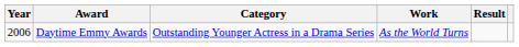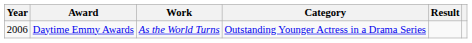 <table class="wikitable sortable plainrowheaders" style="text-align:center;">
 <tr>
 <th>Year</th>
 <th>Award</th>
+<th>Work</th>
 <th>Category</th>
-<th>Work</th>
 <th>Result</th>
 <th class="unsortable"></th>
 </tr>
 <tr>
 <td>2006</td>
 <td><a href='#'>Daytime Emmy Awards</a></td>
+<td><em><a href='#'>As the World Turns</a></em></td>
 <td><a href='#'>Outstanding Younger Actress in a Drama Series</a></td>
-<td><em><a href='#'>As the World Turns</a></em></td>
 <td></td>
 <td></td>
 </tr>
 </table>
